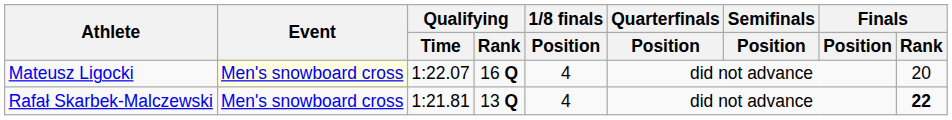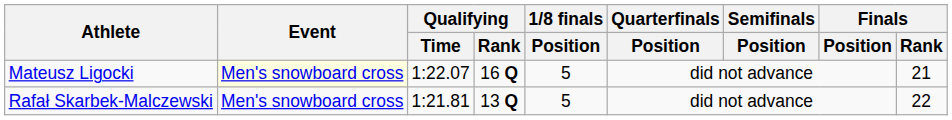 <table class="wikitable" style="font-size:90%">
 <tr>
 <th rowspan="2">Athlete</th>
 <th rowspan="2">Event</th>
 <th colspan="2">Qualifying</th>
 <th>1/8 finals</th>
 <th>Quarterfinals</th>
 <th>Semifinals</th>
 <th colspan=2>Finals</th>
 </tr>
 <tr>
 <th>Time</th>
 <th>Rank</th>
 <th>Position</th>
 <th>Position</th>
 <th>Position</th>
 <th>Position</th>
 <th>Rank</th>
 </tr>
 <tr>
 <td><a href='#'>Mateusz Ligocki</a></td>
 <td style="background: lightyellow;"><a href='#'>Men's snowboard cross</a></td>
 <td align="center">1:22.07</td>
 <td align="center">16 <strong>Q</strong></td>
-<td align="center">4</td>
+<td align="center">5</td>
 <td colspan=3 align="center">did not advance</td>
-<td align="center">20</td>
+<td align="center">21</td>
 </tr>
 <tr>
 <td><a href='#'>Rafał Skarbek-Malczewski</a></td>
 <td><a href='#'>Men's snowboard cross</a></td>
 <td align="center">1:21.81</td>
 <td align="center">13 <strong>Q</strong></td>
-<td align="center">4</td>
+<td align="center">5</td>
 <td colspan=3 align="center">did not advance</td>
-<td align="center"><strong>22</strong></td>
+<td align="center">22</td>
 </tr>
 </table>
